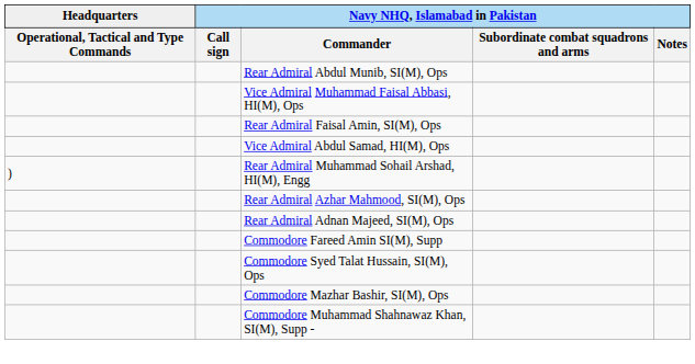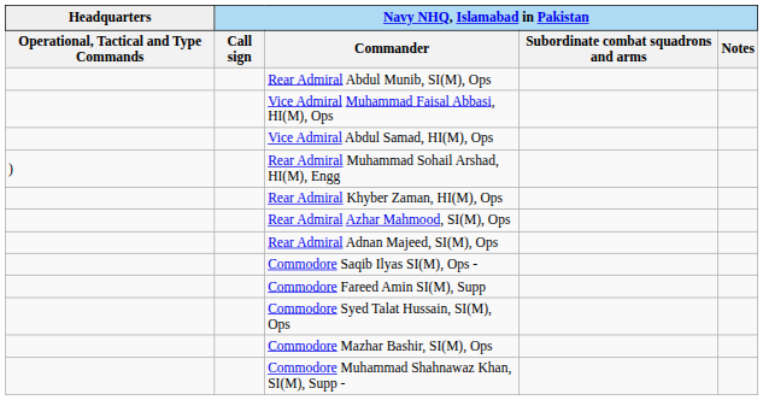 <table class="wikitable">
 <tr>
 <th style="border: 1px solid black; padding: 5px; background: #efefef;">Headquarters</th>
 <th colspan="4" style="border: 1px solid black; padding: 5px; background: #AFDBF5;"> <a href='#'>Navy NHQ</a>, <a href='#'>Islamabad</a> in <a href='#'>Pakistan</a></th>
 </tr>
 <tr>
 <th>Operational, Tactical and Type Commands</th>
 <th>Call sign</th>
 <th>Commander</th>
 <th>Subordinate combat squadrons and arms</th>
 <th>Notes</th>
 </tr>
 <tr>
 <td></td>
 <td></td>
 <td><a href='#'>Rear Admiral</a> Abdul Munib, SI(M), Ops</td>
 <td></td>
 <td></td>
 </tr>
 <tr>
 <td></td>
 <td></td>
 <td><a href='#'>Vice Admiral</a> <a href='#'>Muhammad Faisal Abbasi</a>, HI(M), Ops</td>
 <td><br></td>
 <td></td>
 </tr>
 <tr>
 <td></td>
 <td></td>
-<td><a href='#'>Rear Admiral</a> Faisal Amin, SI(M), Ops</td>
-<td><br></td>
-<td></td>
-</tr>
-<tr>
-<td></td>
-<td></td>
 <td><a href='#'>Vice Admiral</a> Abdul Samad, HI(M), Ops</td>
 <td><br></td>
 <td></td>
 </tr>
 <tr>
 <td>)</td>
 <td></td>
 <td><a href='#'>Rear Admiral</a> Muhammad Sohail Arshad, HI(M), Engg</td>
 <td><br></td>
+<td></td>
+</tr>
+<tr>
+<td></td>
+<td></td>
+<td><a href='#'>Rear Admiral</a> Khyber Zaman, HI(M), Ops</td>
+<td></td>
 <td></td>
 </tr>
 <tr>
 <td></td>
 <td></td>
 <td><a href='#'>Rear Admiral</a> <a href='#'>Azhar Mahmood</a>, SI(M), Ops</td>
 <td></td>
 <td></td>
 </tr>
 <tr>
 <td></td>
 <td></td>
 <td><a href='#'>Rear Admiral</a> Adnan Majeed, SI(M), Ops</td>
 <td></td>
 <td><br></td>
+</tr>
+<tr>
+<td></td>
+<td></td>
+<td><a href='#'>Commodore</a> Saqib Ilyas SI(M), Ops -</td>
+<td></td>
+<td></td>
 </tr>
 <tr>
 <td></td>
 <td></td>
 <td><a href='#'>Commodore</a> Fareed Amin SI(M), Supp</td>
 <td></td>
 <td></td>
 </tr>
 <tr>
 <td></td>
 <td></td>
 <td><a href='#'>Commodore</a>  Syed Talat Hussain, SI(M), Ops</td>
 <td></td>
 <td></td>
 </tr>
 <tr>
 <td></td>
 <td></td>
 <td><a href='#'>Commodore</a> Mazhar Bashir, SI(M), Ops</td>
 <td></td>
 <td></td>
 </tr>
 <tr>
 <td></td>
 <td></td>
 <td><a href='#'>Commodore</a> Muhammad Shahnawaz Khan, SI(M), Supp -</td>
 <td></td>
 <td></td>
 </tr>
 </table>
